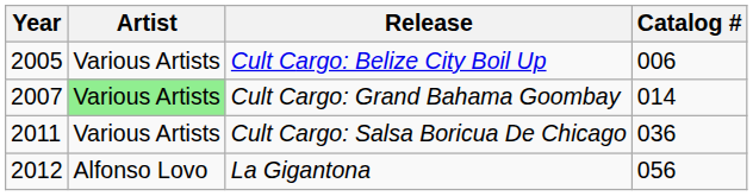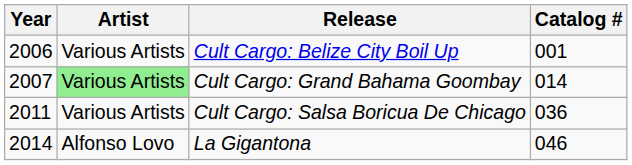 <table class="wikitable sortable">
 <tr>
 <th>Year</th>
 <th>Artist</th>
 <th>Release</th>
 <th>Catalog #</th>
 </tr>
 <tr>
-<td>2005</td>
+<td>2006</td>
 <td>Various Artists</td>
 <td><a href='#'><em>Cult C</em></a><a href='#'><em>argo: Belize City Boil Up</em></a></td>
-<td>006</td>
+<td>001</td>
 </tr>
 <tr>
 <td>2007</td>
 <td style="background: lightgreen;">Various Artists</td>
 <td><em>Cult Cargo: Grand Bahama Goombay</em></td>
 <td>014</td>
 </tr>
 <tr>
 <td>2011</td>
 <td>Various Artists</td>
 <td><em>Cult Cargo: Salsa Boricua De Chicago</em></td>
 <td>036</td>
 </tr>
 <tr>
-<td>2012</td>
+<td>2014</td>
 <td>Alfonso Lovo</td>
 <td><em>La Gigantona</em></td>
-<td>056</td>
+<td>046</td>
 </tr>
 </table>
